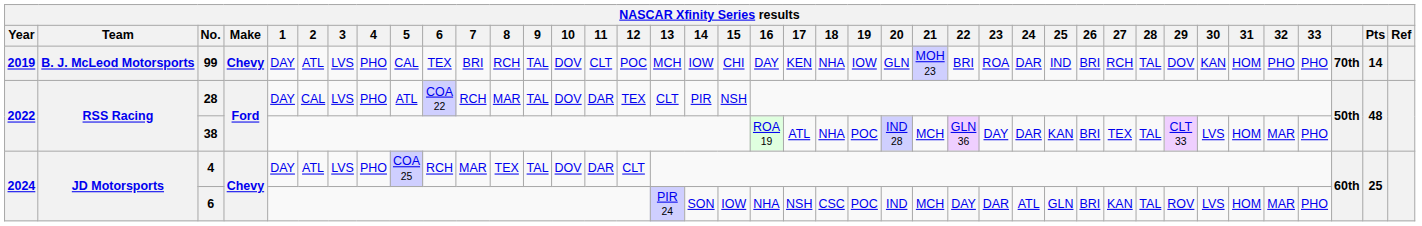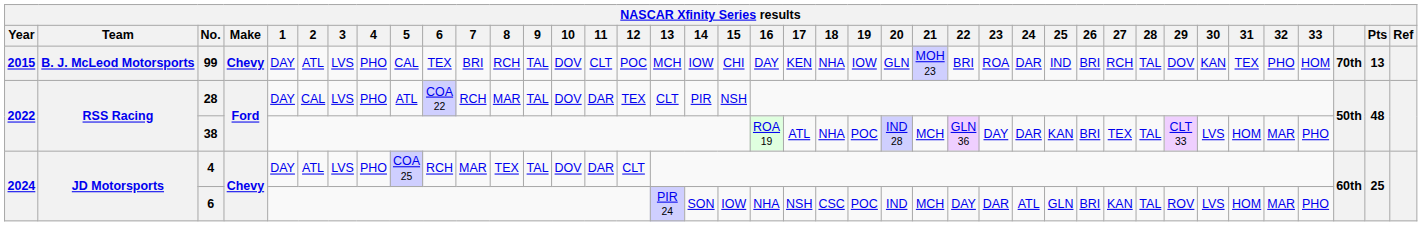 <table class="wikitable" style="text-align:center; font-size:75%">
 <tr>
 <th colspan=42><a href='#'>NASCAR Xfinity Series</a> results</th>
 </tr>
 <tr>
 <th>Year</th>
 <th>Team</th>
 <th>No.</th>
 <th>Make</th>
 <th>1</th>
 <th>2</th>
 <th>3</th>
 <th>4</th>
 <th>5</th>
 <th>6</th>
 <th>7</th>
 <th>8</th>
 <th>9</th>
 <th>10</th>
 <th>11</th>
 <th>12</th>
 <th>13</th>
 <th>14</th>
 <th>15</th>
 <th>16</th>
 <th>17</th>
 <th>18</th>
 <th>19</th>
 <th>20</th>
 <th>21</th>
 <th>22</th>
 <th>23</th>
 <th>24</th>
 <th>25</th>
 <th>26</th>
 <th>27</th>
 <th>28</th>
 <th>29</th>
 <th>30</th>
 <th>31</th>
 <th>32</th>
 <th>33</th>
 <th></th>
 <th>Pts</th>
 <th>Ref</th>
 </tr>
 <tr>
-<th><a href='#'>2019</a></th>
+<th><a href='#'>2015</a></th>
 <th><a href='#'>B. J. McLeod Motorsports</a></th>
 <th>99</th>
 <th><a href='#'>Chevy</a></th>
 <td><a href='#'>DAY</a></td>
 <td><a href='#'>ATL</a></td>
 <td><a href='#'>LVS</a></td>
 <td><a href='#'>PHO</a></td>
 <td><a href='#'>CAL</a></td>
 <td><a href='#'>TEX</a></td>
 <td><a href='#'>BRI</a></td>
 <td><a href='#'>RCH</a></td>
 <td><a href='#'>TAL</a></td>
 <td><a href='#'>DOV</a></td>
 <td><a href='#'>CLT</a></td>
 <td><a href='#'>POC</a></td>
 <td><a href='#'>MCH</a></td>
 <td><a href='#'>IOW</a></td>
 <td><a href='#'>CHI</a></td>
 <td><a href='#'>DAY</a></td>
 <td><a href='#'>KEN</a></td>
 <td><a href='#'>NHA</a></td>
 <td><a href='#'>IOW</a></td>
 <td><a href='#'>GLN</a></td>
 <td style="background:#CFCFFF;"><a href='#'>MOH</a><br><small>23</small></td>
 <td><a href='#'>BRI</a></td>
 <td><a href='#'>ROA</a></td>
 <td><a href='#'>DAR</a></td>
 <td><a href='#'>IND</a></td>
 <td><a href='#'>BRI</a></td>
 <td><a href='#'>RCH</a></td>
 <td><a href='#'>TAL</a></td>
 <td><a href='#'>DOV</a></td>
 <td><a href='#'>KAN</a></td>
+<td><a href='#'>TEX</a></td>
+<td><a href='#'>PHO</a></td>
 <td><a href='#'>HOM</a></td>
-<td><a href='#'>PHO</a></td>
-<td><a href='#'>PHO</a></td>
 <th>70th</th>
-<th>14</th>
+<th>13</th>
 <th></th>
 </tr>
 <tr>
 <th rowspan=2><a href='#'>2022</a></th>
 <th rowspan=2><a href='#'>RSS Racing</a></th>
 <th>28</th>
 <th rowspan=2><a href='#'>Ford</a></th>
 <td><a href='#'>DAY</a></td>
 <td><a href='#'>CAL</a></td>
 <td><a href='#'>LVS</a></td>
 <td><a href='#'>PHO</a></td>
 <td><a href='#'>ATL</a></td>
 <td style="background:#CFCFFF;"><a href='#'>COA</a><br><small>22</small></td>
 <td><a href='#'>RCH</a></td>
 <td><a href='#'>MAR</a></td>
 <td><a href='#'>TAL</a></td>
 <td><a href='#'>DOV</a></td>
 <td><a href='#'>DAR</a></td>
 <td><a href='#'>TEX</a></td>
 <td><a href='#'>CLT</a></td>
 <td><a href='#'>PIR</a></td>
 <td><a href='#'>NSH</a></td>
 <td colspan=18></td>
 <th rowspan=2>50th</th>
 <th rowspan=2>48</th>
 <th rowspan=2></th>
 </tr>
 <tr>
 <th>38</th>
 <td colspan=15></td>
 <td style="background:#DFFFDF;"><a href='#'>ROA</a><br><small>19</small></td>
 <td><a href='#'>ATL</a></td>
 <td><a href='#'>NHA</a></td>
 <td><a href='#'>POC</a></td>
 <td style="background:#CFCFFF;"><a href='#'>IND</a><br><small>28</small></td>
 <td><a href='#'>MCH</a></td>
 <td style="background:#EFCFFF;"><a href='#'>GLN</a><br><small>36</small></td>
 <td><a href='#'>DAY</a></td>
 <td><a href='#'>DAR</a></td>
 <td><a href='#'>KAN</a></td>
 <td><a href='#'>BRI</a></td>
 <td><a href='#'>TEX</a></td>
 <td><a href='#'>TAL</a></td>
 <td style="background:#EFCFFF;"><a href='#'>CLT</a><br><small>33</small></td>
 <td><a href='#'>LVS</a></td>
 <td><a href='#'>HOM</a></td>
 <td><a href='#'>MAR</a></td>
 <td><a href='#'>PHO</a></td>
 </tr>
 <tr>
 <th rowspan=2><a href='#'>2024</a></th>
 <th rowspan=2><a href='#'>JD Motorsports</a></th>
 <th>4</th>
 <th rowspan=2><a href='#'>Chevy</a></th>
 <td><a href='#'>DAY</a></td>
 <td><a href='#'>ATL</a></td>
 <td><a href='#'>LVS</a></td>
 <td><a href='#'>PHO</a></td>
 <td style="background:#CFCFFF;"><a href='#'>COA</a><br><small>25</small></td>
 <td><a href='#'>RCH</a></td>
 <td><a href='#'>MAR</a></td>
 <td><a href='#'>TEX</a></td>
 <td><a href='#'>TAL</a></td>
 <td><a href='#'>DOV</a></td>
 <td><a href='#'>DAR</a></td>
 <td><a href='#'>CLT</a></td>
 <td colspan=21></td>
 <th rowspan=2>60th</th>
 <th rowspan=2>25</th>
 <th rowspan=2></th>
 </tr>
 <tr>
 <th>6</th>
 <td colspan=12></td>
 <td style="background:#CFCFFF;"><a href='#'>PIR</a><br><small>24</small></td>
 <td><a href='#'>SON</a></td>
 <td><a href='#'>IOW</a></td>
 <td><a href='#'>NHA</a></td>
 <td><a href='#'>NSH</a></td>
 <td><a href='#'>CSC</a></td>
 <td><a href='#'>POC</a></td>
 <td><a href='#'>IND</a></td>
 <td><a href='#'>MCH</a></td>
 <td><a href='#'>DAY</a></td>
 <td><a href='#'>DAR</a></td>
 <td><a href='#'>ATL</a></td>
 <td><a href='#'>GLN</a></td>
 <td><a href='#'>BRI</a></td>
 <td><a href='#'>KAN</a></td>
 <td><a href='#'>TAL</a></td>
 <td><a href='#'>ROV</a></td>
 <td><a href='#'>LVS</a></td>
 <td><a href='#'>HOM</a></td>
 <td><a href='#'>MAR</a></td>
 <td><a href='#'>PHO</a></td>
 </tr>
 </table>
